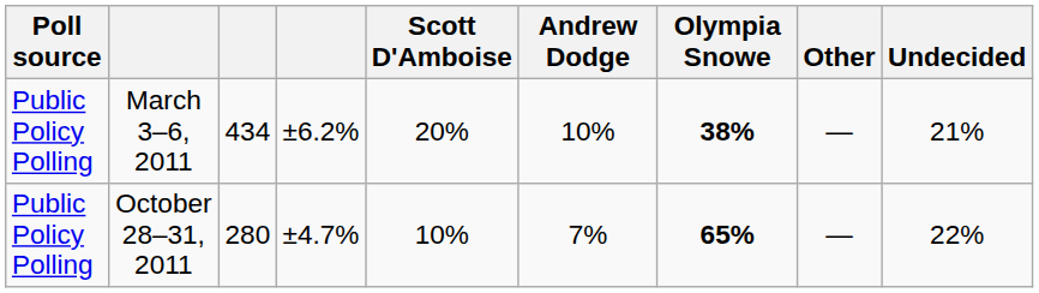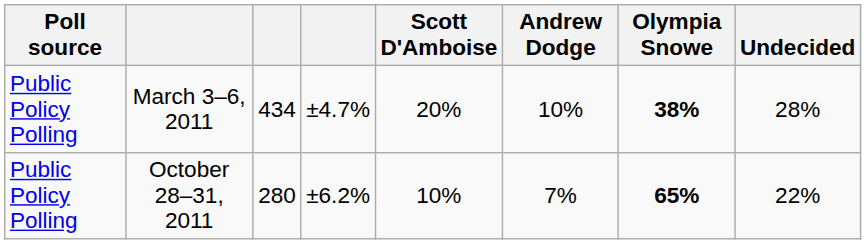 <table class="wikitable" style="text-align:center">
 <tr valign= bottom>
 <th>Poll source</th>
 <th></th>
 <th></th>
 <th></th>
 <th style="width:75px;">Scott<br>D'Amboise</th>
 <th style="width:75px;">Andrew<br>Dodge</th>
 <th style="width:75px;">Olympia<br>Snowe</th>
-<th>Other</th>
 <th>Undecided</th>
 </tr>
 <tr>
 <td align=left><a href='#'>Public Policy Polling</a></td>
 <td>March 3–6, 2011</td>
 <td>434</td>
-<td>±6.2%</td>
+<td>±4.7%</td>
 <td>20%</td>
 <td>10%</td>
 <td><strong>38%</strong></td>
-<td>—</td>
-<td>21%</td>
+<td>28%</td>
 </tr>
 <tr>
 <td align=left><a href='#'>Public Policy Polling</a></td>
 <td>October 28–31, 2011</td>
 <td>280</td>
-<td>±4.7%</td>
+<td>±6.2%</td>
 <td>10%</td>
 <td>7%</td>
 <td><strong>65%</strong></td>
-<td>—</td>
 <td>22%</td>
 </tr>
 </table>
